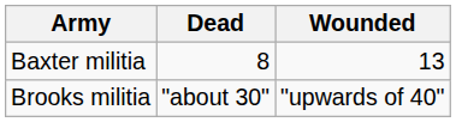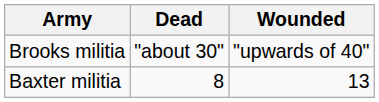 <table class="wikitable">
 <tr>
 <th>Army</th>
 <th>Dead</th>
 <th>Wounded</th>
 </tr>
 <tr>
+<td>Brooks militia</td>
+<td>"about 30"</td>
+<td>"upwards of 40"</td>
+</tr>
+<tr>
 <td>Baxter militia</td>
 <td align=right>8</td>
 <td align=right>13</td>
 </tr>
-<tr>
-<td>Brooks militia</td>
-<td>"about 30"</td>
-<td>"upwards of 40"</td>
-</tr>
 </table>
